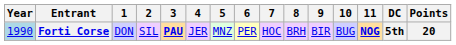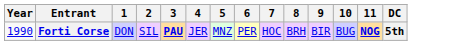 <table class="wikitable" style="text-align:center; font-size:85%">
 <tr>
 <th>Year</th>
 <th>Entrant</th>
 <th>1</th>
 <th>2</th>
 <th>3</th>
 <th>4</th>
 <th>5</th>
 <th>6</th>
 <th>7</th>
 <th>8</th>
 <th>9</th>
 <th>10</th>
 <th>11</th>
 <th>DC</th>
-<th>Points</th>
 </tr>
 <tr>
-<td style="background: lightblue;"><a href='#'>1990</a></td>
+<td><a href='#'>1990</a></td>
 <th nowrap><a href='#'>Forti Corse</a></th>
 <td style="background:#CFCFFF;"><a href='#'>DON</a><br></td>
 <td style="background:#EFCFFF;"><a href='#'>SIL</a><br></td>
 <td style="background:#FFDF9F;"><strong><a href='#'>PAU</a><br></strong></td>
 <td style="background:#EFCFFF;"><a href='#'>JER</a><br></td>
 <td style="background:#DFFFDF;"><a href='#'>MNZ</a><br></td>
 <td style="background:#FFFFBF;"><a href='#'>PER</a><br></td>
 <td style="background:#EFCFFF;"><a href='#'>HOC</a><br></td>
 <td style="background:#EFCFFF;"><a href='#'>BRH</a><br></td>
 <td style="background:#EFCFFF;"><a href='#'>BIR</a><br></td>
 <td style="background:#CFCFFF;"><a href='#'>BUG</a><br></td>
 <td style="background:#FFDF9F;"><strong><a href='#'>NOG</a></strong><br></td>
 <th>5th</th>
-<th>20</th>
 </tr>
 </table>
